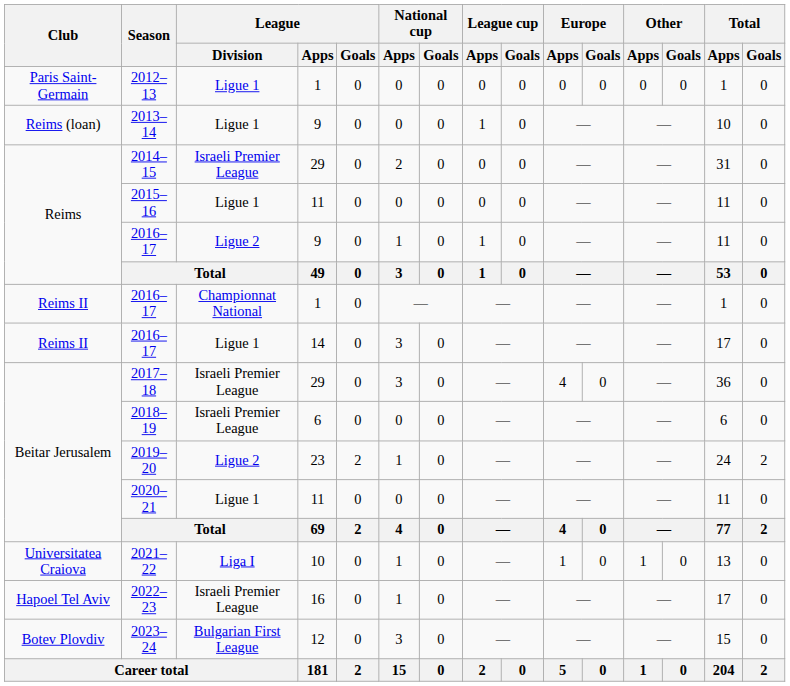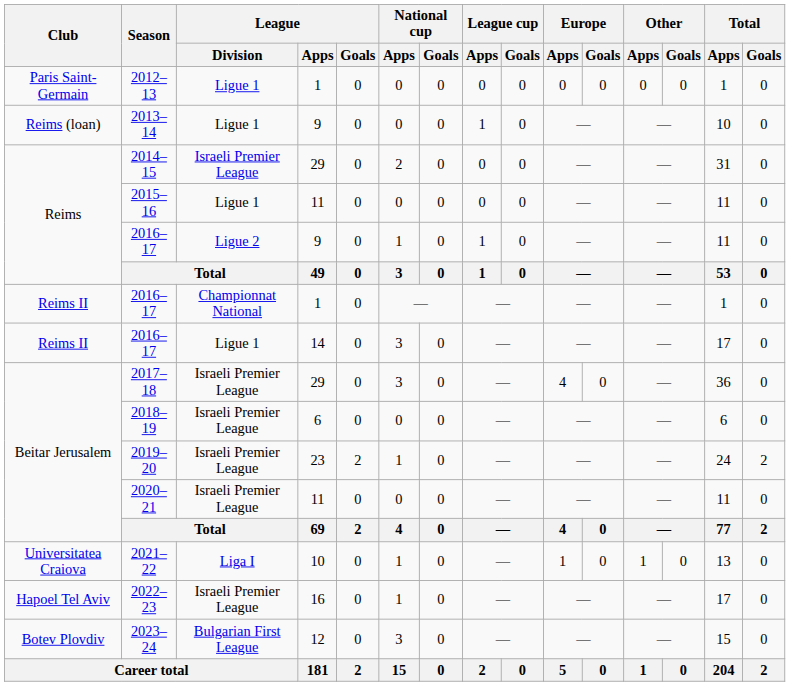 <table class="wikitable" style="text-align:center">
 <tr>
 <th rowspan="2">Club</th>
 <th rowspan="2">Season</th>
 <th colspan="3">League</th>
 <th colspan="2">National cup</th>
 <th colspan="2">League cup</th>
 <th colspan="2">Europe</th>
 <th colspan="2">Other</th>
 <th colspan="2">Total</th>
 </tr>
 <tr>
 <th>Division</th>
 <th>Apps</th>
 <th>Goals</th>
 <th>Apps</th>
 <th>Goals</th>
 <th>Apps</th>
 <th>Goals</th>
 <th>Apps</th>
 <th>Goals</th>
 <th>Apps</th>
 <th>Goals</th>
 <th>Apps</th>
 <th>Goals</th>
 </tr>
 <tr>
 <td><a href='#'>Paris Saint-Germain</a></td>
 <td><a href='#'>2012–13</a></td>
 <td><a href='#'>Ligue 1</a></td>
 <td>1</td>
 <td>0</td>
 <td>0</td>
 <td>0</td>
 <td>0</td>
 <td>0</td>
 <td>0</td>
 <td>0</td>
 <td>0</td>
 <td>0</td>
 <td>1</td>
 <td>0</td>
 </tr>
 <tr>
 <td><a href='#'>Reims</a> (loan)</td>
 <td><a href='#'>2013–14</a></td>
 <td>Ligue 1</td>
 <td>9</td>
 <td>0</td>
 <td>0</td>
 <td>0</td>
 <td>1</td>
 <td>0</td>
 <td colspan="2">—</td>
 <td colspan="2">—</td>
 <td>10</td>
 <td>0</td>
 </tr>
 <tr>
 <td rowspan="4">Reims</td>
 <td><a href='#'>2014–15</a></td>
 <td><a href='#'>Israeli Premier League</a></td>
 <td>29</td>
 <td>0</td>
 <td>2</td>
 <td>0</td>
 <td>0</td>
 <td>0</td>
 <td colspan="2">—</td>
 <td colspan="2">—</td>
 <td>31</td>
 <td>0</td>
 </tr>
 <tr>
 <td><a href='#'>2015–16</a></td>
 <td>Ligue 1</td>
 <td>11</td>
 <td>0</td>
 <td>0</td>
 <td>0</td>
 <td>0</td>
 <td>0</td>
 <td colspan="2">—</td>
 <td colspan="2">—</td>
 <td>11</td>
 <td>0</td>
 </tr>
 <tr>
 <td><a href='#'>2016–17</a></td>
 <td><a href='#'>Ligue 2</a></td>
 <td>9</td>
 <td>0</td>
 <td>1</td>
 <td>0</td>
 <td>1</td>
 <td>0</td>
 <td colspan="2">—</td>
 <td colspan="2">—</td>
 <td>11</td>
 <td>0</td>
 </tr>
 <tr>
 <th colspan="2">Total</th>
 <th>49</th>
 <th>0</th>
 <th>3</th>
 <th>0</th>
 <th>1</th>
 <th>0</th>
 <th colspan="2">—</th>
 <th colspan="2">—</th>
 <th>53</th>
 <th>0</th>
 </tr>
 <tr>
 <td><a href='#'>Reims II</a></td>
 <td><a href='#'>2016–17</a></td>
 <td><a href='#'>Championnat National</a></td>
 <td>1</td>
 <td>0</td>
 <td colspan="2">—</td>
 <td colspan="2">—</td>
 <td colspan="2">—</td>
 <td colspan="2">—</td>
 <td>1</td>
 <td>0</td>
 </tr>
 <tr>
 <td><a href='#'>Reims II</a></td>
 <td><a href='#'>2016–17</a></td>
 <td>Ligue 1</td>
 <td>14</td>
 <td>0</td>
 <td>3</td>
 <td>0</td>
 <td colspan="2">—</td>
 <td colspan="2">—</td>
 <td colspan="2">—</td>
 <td>17</td>
 <td>0</td>
 </tr>
 <tr>
 <td rowspan="5">Beitar Jerusalem</td>
 <td><a href='#'>2017–18</a></td>
 <td>Israeli Premier League</td>
 <td>29</td>
 <td>0</td>
 <td>3</td>
 <td>0</td>
 <td colspan="2">—</td>
 <td>4</td>
 <td>0</td>
 <td colspan="2">—</td>
 <td>36</td>
 <td>0</td>
 </tr>
 <tr>
 <td><a href='#'>2018–19</a></td>
 <td>Israeli Premier League</td>
 <td>6</td>
 <td>0</td>
 <td>0</td>
 <td>0</td>
 <td colspan="2">—</td>
 <td colspan="2">—</td>
 <td colspan="2">—</td>
 <td>6</td>
 <td>0</td>
 </tr>
 <tr>
 <td><a href='#'>2019–20</a></td>
-<td><a href='#'>Ligue 2</a></td>
+<td>Israeli Premier League</td>
 <td>23</td>
 <td>2</td>
 <td>1</td>
 <td>0</td>
 <td colspan="2">—</td>
 <td colspan="2">—</td>
 <td colspan="2">—</td>
 <td>24</td>
 <td>2</td>
 </tr>
 <tr>
 <td><a href='#'>2020–21</a></td>
-<td>Ligue 1</td>
+<td>Israeli Premier League</td>
 <td>11</td>
 <td>0</td>
 <td>0</td>
 <td>0</td>
 <td colspan="2">—</td>
 <td colspan="2">—</td>
 <td colspan="2">—</td>
 <td>11</td>
 <td>0</td>
 </tr>
 <tr>
 <th colspan="2">Total</th>
 <th>69</th>
 <th>2</th>
 <th>4</th>
 <th>0</th>
 <th colspan="2">—</th>
 <th>4</th>
 <th>0</th>
 <th colspan="2">—</th>
 <th>77</th>
 <th>2</th>
 </tr>
 <tr>
 <td><a href='#'>Universitatea Craiova</a></td>
 <td><a href='#'>2021–22</a></td>
 <td><a href='#'>Liga I</a></td>
 <td>10</td>
 <td>0</td>
 <td>1</td>
 <td>0</td>
 <td colspan="2">—</td>
 <td>1</td>
 <td>0</td>
 <td>1</td>
 <td>0</td>
 <td>13</td>
 <td>0</td>
 </tr>
 <tr>
 <td><a href='#'>Hapoel Tel Aviv</a></td>
 <td><a href='#'>2022–23</a></td>
 <td>Israeli Premier League</td>
 <td>16</td>
 <td>0</td>
 <td>1</td>
 <td>0</td>
 <td colspan="2">—</td>
 <td colspan="2">—</td>
 <td colspan="2">—</td>
 <td>17</td>
 <td>0</td>
 </tr>
 <tr>
 <td><a href='#'>Botev Plovdiv</a></td>
 <td><a href='#'>2023–24</a></td>
 <td><a href='#'>Bulgarian First League</a></td>
 <td>12</td>
 <td>0</td>
 <td>3</td>
 <td>0</td>
 <td colspan="2">—</td>
 <td colspan="2">—</td>
 <td colspan="2">—</td>
 <td>15</td>
 <td>0</td>
 </tr>
 <tr>
 <th colspan="3">Career total</th>
 <th>181</th>
 <th>2</th>
 <th>15</th>
 <th>0</th>
 <th>2</th>
 <th>0</th>
 <th>5</th>
 <th>0</th>
 <th>1</th>
 <th>0</th>
 <th>204</th>
 <th>2</th>
 </tr>
 </table>
